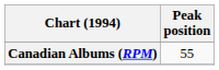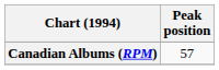 <table class="wikitable plainrowheaders sortable" border="1">
 <tr>
 <th scope="col">Chart (1994)</th>
 <th scope="col">Peak<br>position</th>
 </tr>
 <tr>
 </tr>
 <tr>
 </tr>
 <tr>
 <th scope="row">Canadian Albums (<em><a href='#'>RPM</a></em>)</th>
-<td style="text-align:center;">55</td>
+<td style="text-align:center;">57</td>
 </tr>
 <tr>
 </tr>
 <tr>
 </tr>
 <tr>
 </tr>
 <tr>
 </tr>
 <tr>
 </tr>
 <tr>
 </tr>
 <tr>
 </tr>
 </table>
